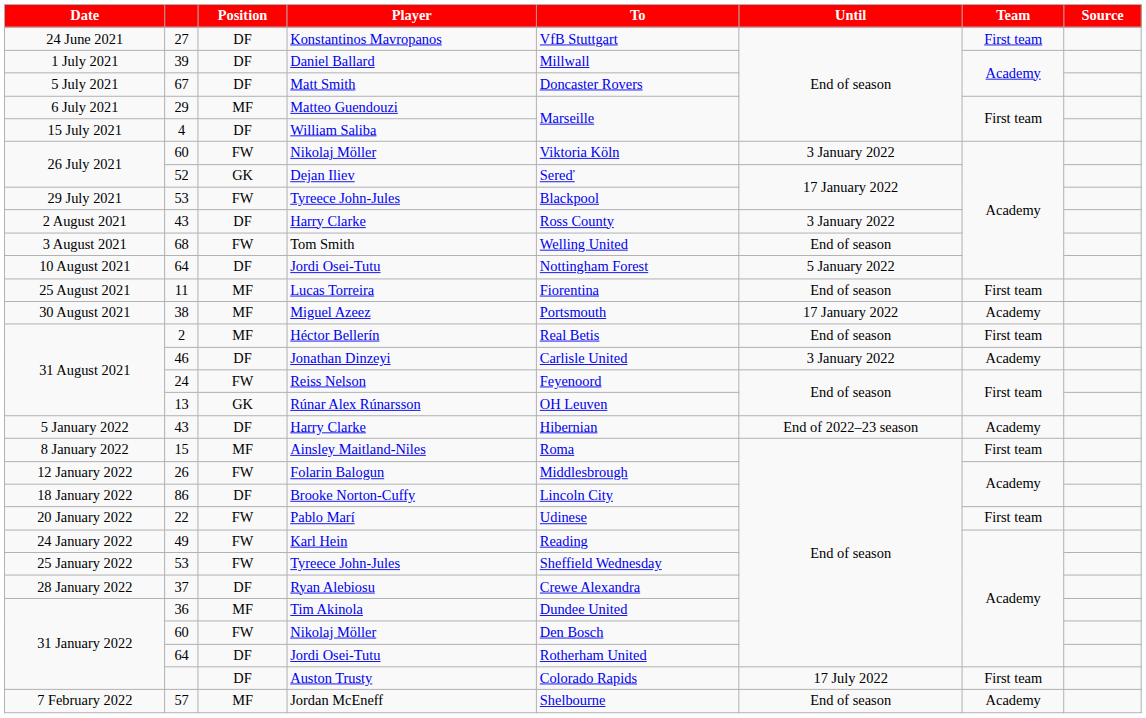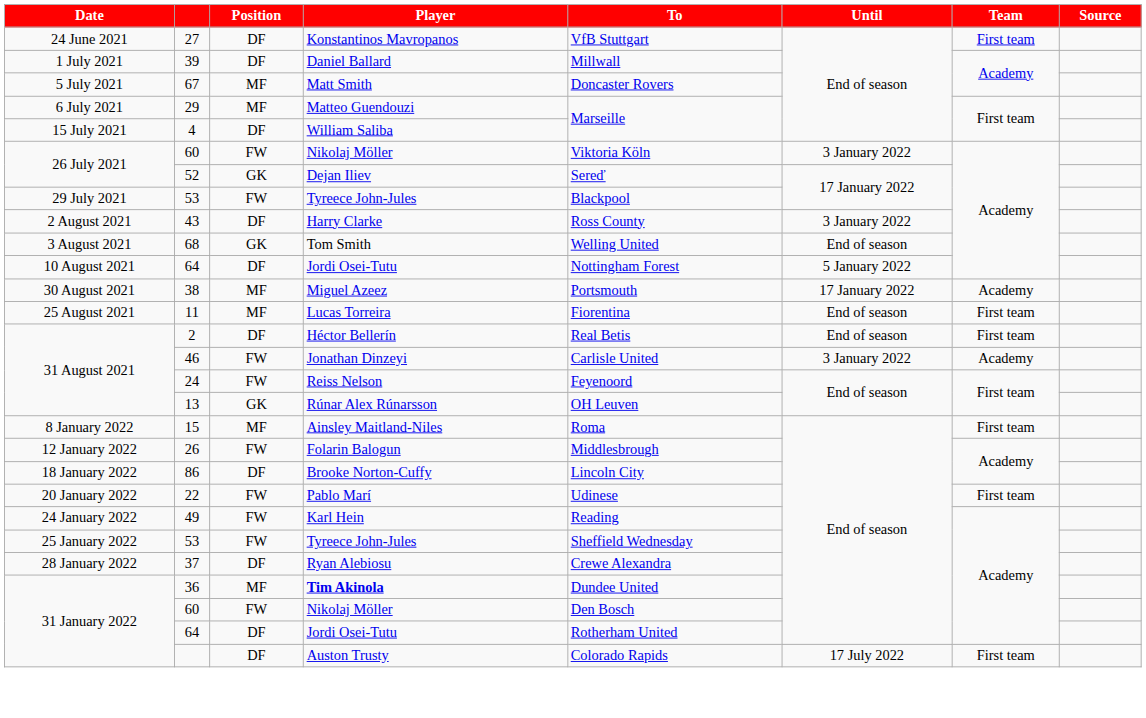 <table class="wikitable sortable" style="text-align:center; width:100%;">
 <tr>
 <th scope="col" style="background:#FF0000; color:white;">Date</th>
 <th scope="col" style="background:#FF0000; color:white;"></th>
 <th scope="col" style="background:#FF0000; color:white;">Position</th>
 <th scope="col" style="background:#FF0000; color:white;">Player</th>
 <th scope="col" style="background:#FF0000; color:white;">To</th>
 <th scope="col" style="background:#FF0000; color:white;" data-sort-type="currency">Until</th>
 <th scope="col" style="background:#FF0000; color:white;">Team</th>
 <th scope="col" style="background:#FF0000; color:white;" class="unsortable">Source</th>
 </tr>
 <tr>
 <td>24 June 2021</td>
 <td>27</td>
 <td>DF</td>
 <td align="left"> <a href='#'>Konstantinos Mavropanos</a></td>
 <td align="left"> <a href='#'>VfB Stuttgart</a></td>
 <td rowspan="5">End of season</td>
 <td><a href='#'>First team</a></td>
 <td></td>
 </tr>
 <tr>
 <td>1 July 2021</td>
 <td>39</td>
 <td>DF</td>
 <td align="left"> <a href='#'>Daniel Ballard</a></td>
 <td align="left"> <a href='#'>Millwall</a></td>
 <td rowspan="2"><a href='#'>Academy</a></td>
 <td></td>
 </tr>
 <tr>
 <td>5 July 2021</td>
 <td>67</td>
-<td>DF</td>
+<td>MF</td>
 <td align="left"> <a href='#'>Matt Smith</a></td>
 <td align="left"> <a href='#'>Doncaster Rovers</a></td>
 <td></td>
 </tr>
 <tr>
 <td>6 July 2021</td>
 <td>29</td>
 <td>MF</td>
 <td align="left"> <a href='#'>Matteo Guendouzi</a></td>
 <td align="left" rowspan="2"> <a href='#'>Marseille</a></td>
 <td rowspan="2">First team</td>
 <td></td>
 </tr>
 <tr>
 <td>15 July 2021</td>
 <td>4</td>
 <td>DF</td>
 <td align="left"> <a href='#'>William Saliba</a></td>
 <td></td>
 </tr>
 <tr>
 <td rowspan="2">26 July 2021</td>
 <td>60</td>
 <td>FW</td>
 <td align="left"> <a href='#'>Nikolaj Möller</a></td>
 <td align="left"> <a href='#'>Viktoria Köln</a></td>
 <td>3 January 2022</td>
 <td rowspan="6">Academy</td>
 <td></td>
 </tr>
 <tr>
 <td>52</td>
 <td>GK</td>
 <td align="left"> <a href='#'>Dejan Iliev</a></td>
 <td align="left"> <a href='#'>Sereď</a></td>
 <td rowspan="2">17 January 2022</td>
 <td></td>
 </tr>
 <tr>
 <td>29 July 2021</td>
 <td>53</td>
 <td>FW</td>
 <td align="left"> <a href='#'>Tyreece John-Jules</a></td>
 <td align="left"> <a href='#'>Blackpool</a></td>
 <td></td>
 </tr>
 <tr>
 <td>2 August 2021</td>
 <td>43</td>
 <td>DF</td>
 <td align="left"> <a href='#'>Harry Clarke</a></td>
 <td align="left"> <a href='#'>Ross County</a></td>
 <td>3 January 2022</td>
 <td></td>
 </tr>
 <tr>
 <td>3 August 2021</td>
 <td>68</td>
-<td>FW</td>
+<td>GK</td>
 <td align="left"> Tom Smith</td>
 <td align="left"> <a href='#'>Welling United</a></td>
 <td>End of season</td>
 <td></td>
 </tr>
 <tr>
 <td>10 August 2021</td>
 <td>64</td>
 <td>DF</td>
 <td align="left"> <a href='#'>Jordi Osei-Tutu</a></td>
 <td align="left"> <a href='#'>Nottingham Forest</a></td>
 <td>5 January 2022</td>
 <td></td>
 </tr>
 <tr>
+<td>30 August 2021</td>
+<td>38</td>
+<td>MF</td>
+<td align="left"> <a href='#'>Miguel Azeez</a></td>
+<td align="left"> <a href='#'>Portsmouth</a></td>
+<td>17 January 2022</td>
+<td>Academy</td>
+<td></td>
+</tr>
+<tr>
 <td>25 August 2021</td>
 <td>11</td>
 <td>MF</td>
 <td align="left"> <a href='#'>Lucas Torreira</a></td>
 <td align="left"> <a href='#'>Fiorentina</a></td>
 <td>End of season</td>
 <td>First team</td>
 <td></td>
 </tr>
 <tr>
-<td>30 August 2021</td>
-<td>38</td>
-<td>MF</td>
-<td align="left"> <a href='#'>Miguel Azeez</a></td>
-<td align="left"> <a href='#'>Portsmouth</a></td>
-<td>17 January 2022</td>
-<td>Academy</td>
-<td></td>
-</tr>
-<tr>
 <td rowspan="4">31 August 2021</td>
 <td>2</td>
-<td>MF</td>
+<td>DF</td>
 <td align="left"> <a href='#'>Héctor Bellerín</a></td>
 <td align="left"> <a href='#'>Real Betis</a></td>
 <td>End of season</td>
 <td>First team</td>
 <td></td>
 </tr>
 <tr>
 <td>46</td>
-<td>DF</td>
+<td>FW</td>
 <td align="left"> <a href='#'>Jonathan Dinzeyi</a></td>
 <td align="left"> <a href='#'>Carlisle United</a></td>
 <td>3 January 2022</td>
 <td>Academy</td>
 <td></td>
 </tr>
 <tr>
 <td>24</td>
 <td>FW</td>
 <td align="left"> <a href='#'>Reiss Nelson</a></td>
 <td align="left"> <a href='#'>Feyenoord</a></td>
 <td rowspan="2">End of season</td>
 <td rowspan="2">First team</td>
 <td></td>
 </tr>
 <tr>
 <td>13</td>
 <td>GK</td>
 <td align="left"> <a href='#'>Rúnar Alex Rúnarsson</a></td>
 <td align="left"> <a href='#'>OH Leuven</a></td>
-<td></td>
-</tr>
-<tr>
-<td>5 January 2022</td>
-<td>43</td>
-<td>DF</td>
-<td align="left"> <a href='#'>Harry Clarke</a></td>
-<td align="left"> <a href='#'>Hibernian</a></td>
-<td>End of 2022–23 season</td>
-<td>Academy</td>
 <td></td>
 </tr>
 <tr>
 <td>8 January 2022</td>
 <td>15</td>
 <td>MF</td>
 <td align="left"> <a href='#'>Ainsley Maitland-Niles</a></td>
 <td align="left"> <a href='#'>Roma</a></td>
 <td rowspan="10">End of season</td>
 <td>First team</td>
 <td></td>
 </tr>
 <tr>
 <td>12 January 2022</td>
 <td>26</td>
 <td>FW</td>
 <td align="left"> <a href='#'>Folarin Balogun</a></td>
 <td align="left"> <a href='#'>Middlesbrough</a></td>
 <td rowspan="2">Academy</td>
 <td></td>
 </tr>
 <tr>
 <td>18 January 2022</td>
 <td>86</td>
 <td>DF</td>
 <td align="left"> <a href='#'>Brooke Norton-Cuffy</a></td>
 <td align="left"> <a href='#'>Lincoln City</a></td>
 <td></td>
 </tr>
 <tr>
 <td>20 January 2022</td>
 <td>22</td>
 <td>FW</td>
 <td align="left"> <a href='#'>Pablo Marí</a></td>
 <td align="left"> <a href='#'>Udinese</a></td>
 <td>First team</td>
 <td></td>
 </tr>
 <tr>
 <td>24 January 2022</td>
 <td>49</td>
 <td>FW</td>
 <td align="left"> <a href='#'>Karl Hein</a></td>
 <td align="left"> <a href='#'>Reading</a></td>
 <td rowspan="6">Academy</td>
 <td></td>
 </tr>
 <tr>
 <td>25 January 2022</td>
 <td>53</td>
 <td>FW</td>
 <td align="left"> <a href='#'>Tyreece John-Jules</a></td>
 <td align="left"> <a href='#'>Sheffield Wednesday</a></td>
 <td></td>
 </tr>
 <tr>
 <td>28 January 2022</td>
 <td>37</td>
 <td>DF</td>
 <td align="left"> <a href='#'>Ryan Alebiosu</a></td>
 <td align="left"> <a href='#'>Crewe Alexandra</a></td>
 <td></td>
 </tr>
 <tr>
 <td rowspan="4">31 January 2022</td>
 <td>36</td>
 <td>MF</td>
-<td align="left"> <a href='#'>Tim Akinola</a></td>
+<td align="left"><strong> <a href='#'>Tim Akinola</a></strong></td>
 <td align="left"> <a href='#'>Dundee United</a></td>
 <td></td>
 </tr>
 <tr>
 <td>60</td>
 <td>FW</td>
 <td align="left"> <a href='#'>Nikolaj Möller</a></td>
 <td align="left"> <a href='#'>Den Bosch</a></td>
 <td></td>
 </tr>
 <tr>
 <td>64</td>
 <td>DF</td>
 <td align="left"> <a href='#'>Jordi Osei-Tutu</a></td>
 <td align="left"> <a href='#'>Rotherham United</a></td>
 <td></td>
 </tr>
 <tr>
 <td></td>
 <td>DF</td>
 <td align="left"> <a href='#'>Auston Trusty</a></td>
 <td align="left"> <a href='#'>Colorado Rapids</a></td>
 <td>17 July 2022</td>
 <td>First team</td>
 <td></td>
 </tr>
-<tr>
-<td>7 February 2022</td>
-<td>57</td>
-<td>MF</td>
-<td align="left"> Jordan McEneff</td>
-<td align="left"> <a href='#'>Shelbourne</a></td>
-<td>End of season</td>
-<td>Academy</td>
-<td></td>
-</tr>
 </table>
